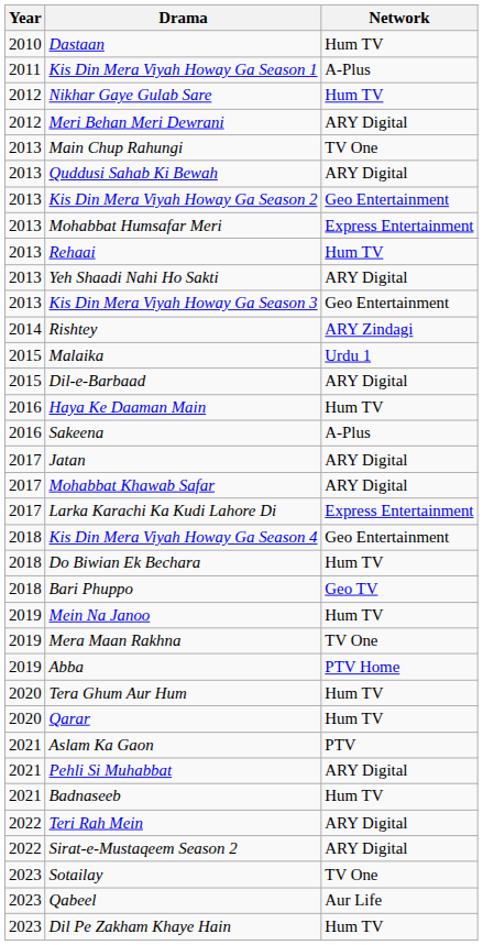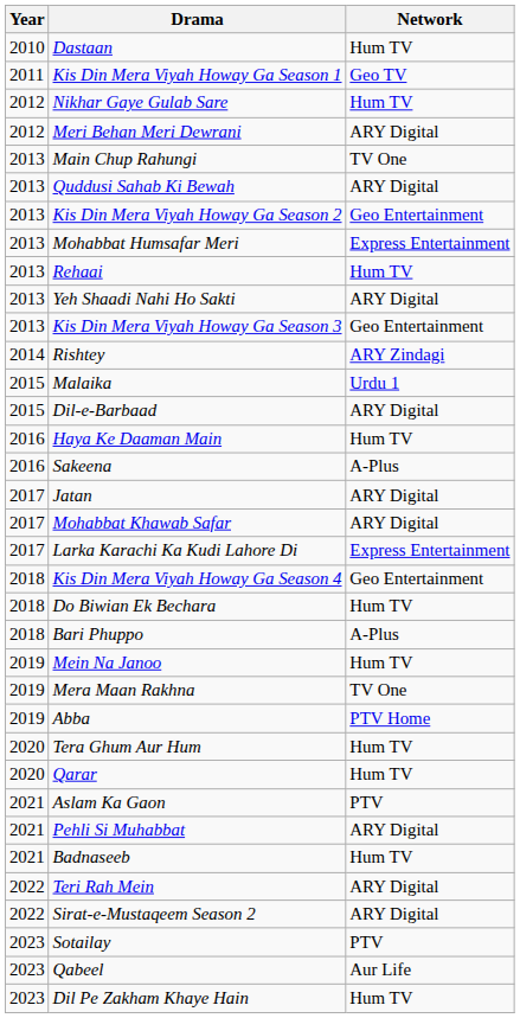 <table class=wikitable plainrowheaders>
 <tr>
 <th>Year</th>
 <th>Drama</th>
 <th>Network</th>
 </tr>
 <tr>
 <td>2010</td>
 <td><em><a href='#'>Dastaan</a></em></td>
 <td>Hum TV</td>
 </tr>
 <tr>
 <td>2011</td>
 <td><em><a href='#'>Kis Din Mera Viyah Howay Ga Season 1</a></em></td>
-<td>A-Plus</td>
+<td><a href='#'>Geo TV</a></td>
 </tr>
 <tr>
 <td>2012</td>
 <td><em><a href='#'>Nikhar Gaye Gulab Sare</a></em></td>
 <td><a href='#'>Hum TV</a></td>
 </tr>
 <tr>
 <td>2012</td>
 <td><em><a href='#'>Meri Behan Meri Dewrani</a></em></td>
 <td>ARY Digital</td>
 </tr>
 <tr>
 <td>2013</td>
 <td><em>Main Chup Rahungi</em></td>
 <td>TV One</td>
 </tr>
 <tr>
 <td>2013</td>
 <td><em><a href='#'>Quddusi Sahab Ki Bewah</a></em></td>
 <td>ARY Digital</td>
 </tr>
 <tr>
 <td>2013</td>
 <td><em><a href='#'>Kis Din Mera Viyah Howay Ga Season 2</a></em></td>
 <td><a href='#'>Geo Entertainment</a></td>
 </tr>
 <tr>
 <td>2013</td>
 <td><em>Mohabbat Humsafar Meri</em></td>
 <td><a href='#'>Express Entertainment</a></td>
 </tr>
 <tr>
 <td>2013</td>
 <td><em><a href='#'>Rehaai</a></em></td>
 <td><a href='#'>Hum TV</a></td>
 </tr>
 <tr>
 <td>2013</td>
 <td><em>Yeh Shaadi Nahi Ho Sakti</em></td>
 <td>ARY Digital</td>
 </tr>
 <tr>
 <td>2013</td>
 <td><em><a href='#'>Kis Din Mera Viyah Howay Ga Season 3</a></em></td>
 <td>Geo Entertainment</td>
 </tr>
 <tr>
 <td>2014</td>
 <td><em>Rishtey</em></td>
 <td><a href='#'>ARY Zindagi</a></td>
 </tr>
 <tr>
 <td>2015</td>
 <td><em>Malaika</em></td>
 <td><a href='#'>Urdu 1</a></td>
 </tr>
 <tr>
 <td>2015</td>
 <td><em>Dil-e-Barbaad</em></td>
 <td>ARY Digital</td>
 </tr>
 <tr>
 <td>2016</td>
 <td><em><a href='#'>Haya Ke Daaman Main</a></em></td>
 <td>Hum TV</td>
 </tr>
 <tr>
 <td>2016</td>
 <td><em>Sakeena</em></td>
 <td>A-Plus</td>
 </tr>
 <tr>
 <td>2017</td>
 <td><em>Jatan</em></td>
 <td>ARY Digital</td>
 </tr>
 <tr>
 <td>2017</td>
 <td><em><a href='#'>Mohabbat Khawab Safar</a></em></td>
 <td>ARY Digital</td>
 </tr>
 <tr>
 <td>2017</td>
 <td><em>Larka Karachi Ka Kudi Lahore Di</em></td>
 <td><a href='#'>Express Entertainment</a></td>
 </tr>
 <tr>
 <td>2018</td>
 <td><em><a href='#'>Kis Din Mera Viyah Howay Ga Season 4</a></em></td>
 <td>Geo Entertainment</td>
 </tr>
 <tr>
 <td>2018</td>
 <td><em>Do Biwian Ek Bechara</em></td>
 <td>Hum TV</td>
 </tr>
 <tr>
 <td>2018</td>
 <td><em>Bari Phuppo</em></td>
-<td><a href='#'>Geo TV</a></td>
+<td>A-Plus</td>
 </tr>
 <tr>
 <td>2019</td>
 <td><em><a href='#'>Mein Na Janoo</a></em></td>
 <td>Hum TV</td>
 </tr>
 <tr>
 <td>2019</td>
 <td><em>Mera Maan Rakhna</em></td>
 <td>TV One</td>
 </tr>
 <tr>
 <td>2019</td>
 <td><em>Abba</em></td>
 <td><a href='#'>PTV Home</a></td>
 </tr>
 <tr>
 <td>2020</td>
 <td><em>Tera Ghum Aur Hum</em></td>
 <td>Hum TV</td>
 </tr>
 <tr>
 <td>2020</td>
 <td><em><a href='#'>Qarar</a></em></td>
 <td>Hum TV</td>
 </tr>
 <tr>
 <td>2021</td>
 <td><em>Aslam Ka Gaon</em></td>
 <td>PTV</td>
 </tr>
 <tr>
 <td>2021</td>
 <td><em><a href='#'>Pehli Si Muhabbat</a></em></td>
 <td>ARY Digital</td>
 </tr>
 <tr>
 <td>2021</td>
 <td><em>Badnaseeb</em></td>
 <td>Hum TV</td>
 </tr>
 <tr>
 <td>2022</td>
 <td><em><a href='#'>Teri Rah Mein</a></em></td>
 <td>ARY Digital</td>
 </tr>
 <tr>
 <td>2022</td>
 <td><em>Sirat-e-Mustaqeem Season 2</em></td>
 <td>ARY Digital</td>
 </tr>
 <tr>
 <td>2023</td>
 <td><em>Sotailay</em></td>
-<td>TV One</td>
+<td>PTV</td>
 </tr>
 <tr>
 <td>2023</td>
 <td><em>Qabeel</em></td>
 <td>Aur Life</td>
 </tr>
 <tr>
 <td>2023</td>
 <td><em>Dil Pe Zakham Khaye Hain</em></td>
 <td>Hum TV</td>
 </tr>
 </table>
